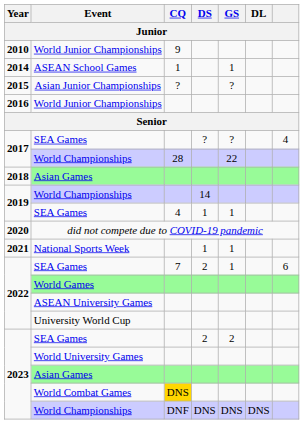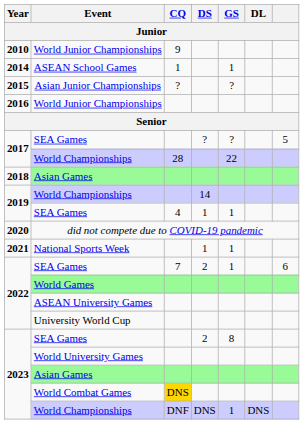 <table class="wikitable" style="text-align:center; font-size:95%;">
 <tr>
 <th align="center">Year</th>
 <th align="center">Event</th>
 <th style="width:30px;"><a href='#'>CQ</a></th>
 <th style="width:30px;"><a href='#'>DS</a></th>
 <th style="width:30px;"><a href='#'>GS</a></th>
 <th style="width:30px;">DL</th>
 <th style="width:30px;"></th>
 </tr>
 <tr>
 <th colspan="7"><strong>Junior</strong></th>
 </tr>
 <tr>
 <td><strong>2010</strong></td>
 <td align="left"><a href='#'>World Junior Championships</a></td>
 <td>9</td>
 <td></td>
 <td></td>
 <td></td>
 <td></td>
 </tr>
 <tr>
 <td><strong>2014</strong></td>
 <td align="left"><a href='#'>ASEAN School Games</a></td>
 <td>1</td>
 <td></td>
 <td>1</td>
 <td></td>
 <td></td>
 </tr>
 <tr>
 <td><strong>2015</strong></td>
 <td><a href='#'>Asian Junior Championships</a></td>
 <td>?</td>
 <td></td>
 <td>?</td>
 <td></td>
 <td></td>
 </tr>
 <tr>
 <td><strong>2016</strong></td>
 <td align="left"><a href='#'>World Junior Championships</a></td>
 <td></td>
 <td></td>
 <td></td>
 <td></td>
 <td></td>
 </tr>
 <tr>
 <th colspan="7"><strong>Senior</strong></th>
 </tr>
 <tr>
 <td rowspan="2"><strong>2017</strong></td>
 <td align="left"><a href='#'>SEA Games</a></td>
 <td></td>
 <td>?</td>
 <td>?</td>
 <td></td>
-<td>4</td>
+<td>5</td>
 </tr>
 <tr>
 <td style="background:#ccf;" align="left"><a href='#'>World Championships</a></td>
 <td style="background:#ccf">28</td>
 <td style="background:#ccf"></td>
 <td style="background:#ccf">22</td>
 <td style="background:#ccf"></td>
 <td style="background:#ccf"></td>
 </tr>
 <tr>
 <td><strong>2018</strong></td>
 <td style="background:#98fb98;" align="left"><a href='#'>Asian Games</a></td>
 <td style="background:#98fb98"></td>
 <td style="background:#98fb98"></td>
 <td style="background:#98fb98"></td>
 <td style="background:#98fb98"></td>
 <td style="background:#98fb98"></td>
 </tr>
 <tr>
 <td rowspan="2"><strong>2019</strong></td>
 <td style="background:#ccf;" align="left"><a href='#'>World Championships</a></td>
 <td style="background:#ccf"></td>
 <td style="background:#ccf">14</td>
 <td style="background:#ccf"></td>
 <td style="background:#ccf"></td>
 <td style="background:#ccf"></td>
 </tr>
 <tr>
 <td align="left"><a href='#'>SEA Games</a></td>
 <td>4</td>
 <td>1</td>
 <td>1</td>
 <td></td>
 <td></td>
 </tr>
 <tr>
 <td><strong>2020</strong></td>
 <td colspan="6"><em>did not compete due to <a href='#'>COVID-19 pandemic</a></em></td>
 </tr>
 <tr>
 <td><strong>2021</strong></td>
 <td align="left"><a href='#'>National Sports Week</a></td>
 <td></td>
 <td>1</td>
 <td>1</td>
 <td></td>
 <td></td>
 </tr>
 <tr>
 <td rowspan="4"><strong>2022</strong></td>
 <td align="left"><a href='#'>SEA Games</a></td>
 <td>7</td>
 <td>2</td>
 <td>1</td>
 <td></td>
 <td>6</td>
 </tr>
 <tr>
 <td style="background:#98fb98;" align="left"><a href='#'>World Games</a></td>
 <td style="background:#98fb98"></td>
 <td style="background:#98fb98"></td>
 <td style="background:#98fb98"></td>
 <td style="background:#98fb98"></td>
 <td style="background:#98fb98"></td>
 </tr>
 <tr>
 <td align="left"><a href='#'>ASEAN University Games</a></td>
 <td></td>
 <td></td>
 <td></td>
 <td></td>
 <td></td>
 </tr>
 <tr>
 <td align="left">University World Cup</td>
 <td></td>
 <td></td>
 <td></td>
 <td></td>
 <td></td>
 </tr>
 <tr>
 <td rowspan="5"><strong>2023</strong></td>
 <td align="left"><a href='#'>SEA Games</a></td>
 <td></td>
 <td>2</td>
-<td>2</td>
+<td>8</td>
 <td></td>
 <td></td>
 </tr>
 <tr>
 <td align="left"><a href='#'>World University Games</a></td>
 <td></td>
 <td></td>
 <td></td>
 <td></td>
 <td></td>
 </tr>
 <tr>
 <td style="background:#98fb98;" align="left"><a href='#'>Asian Games</a></td>
 <td style="background:#98fb98"></td>
 <td style="background:#98fb98"></td>
 <td style="background:#98fb98"></td>
 <td style="background:#98fb98"></td>
 <td style="background:#98fb98"></td>
 </tr>
 <tr>
 <td align="left"><a href='#'>World Combat Games</a></td>
 <td style="background: gold;">DNS</td>
 <td></td>
 <td></td>
 <td></td>
 <td></td>
 </tr>
 <tr style="background:#ccf">
 <td align="left"><a href='#'>World Championships</a></td>
 <td>DNF</td>
 <td>DNS</td>
-<td>DNS</td>
+<td>1</td>
 <td>DNS</td>
 <td></td>
 </tr>
 </table>
